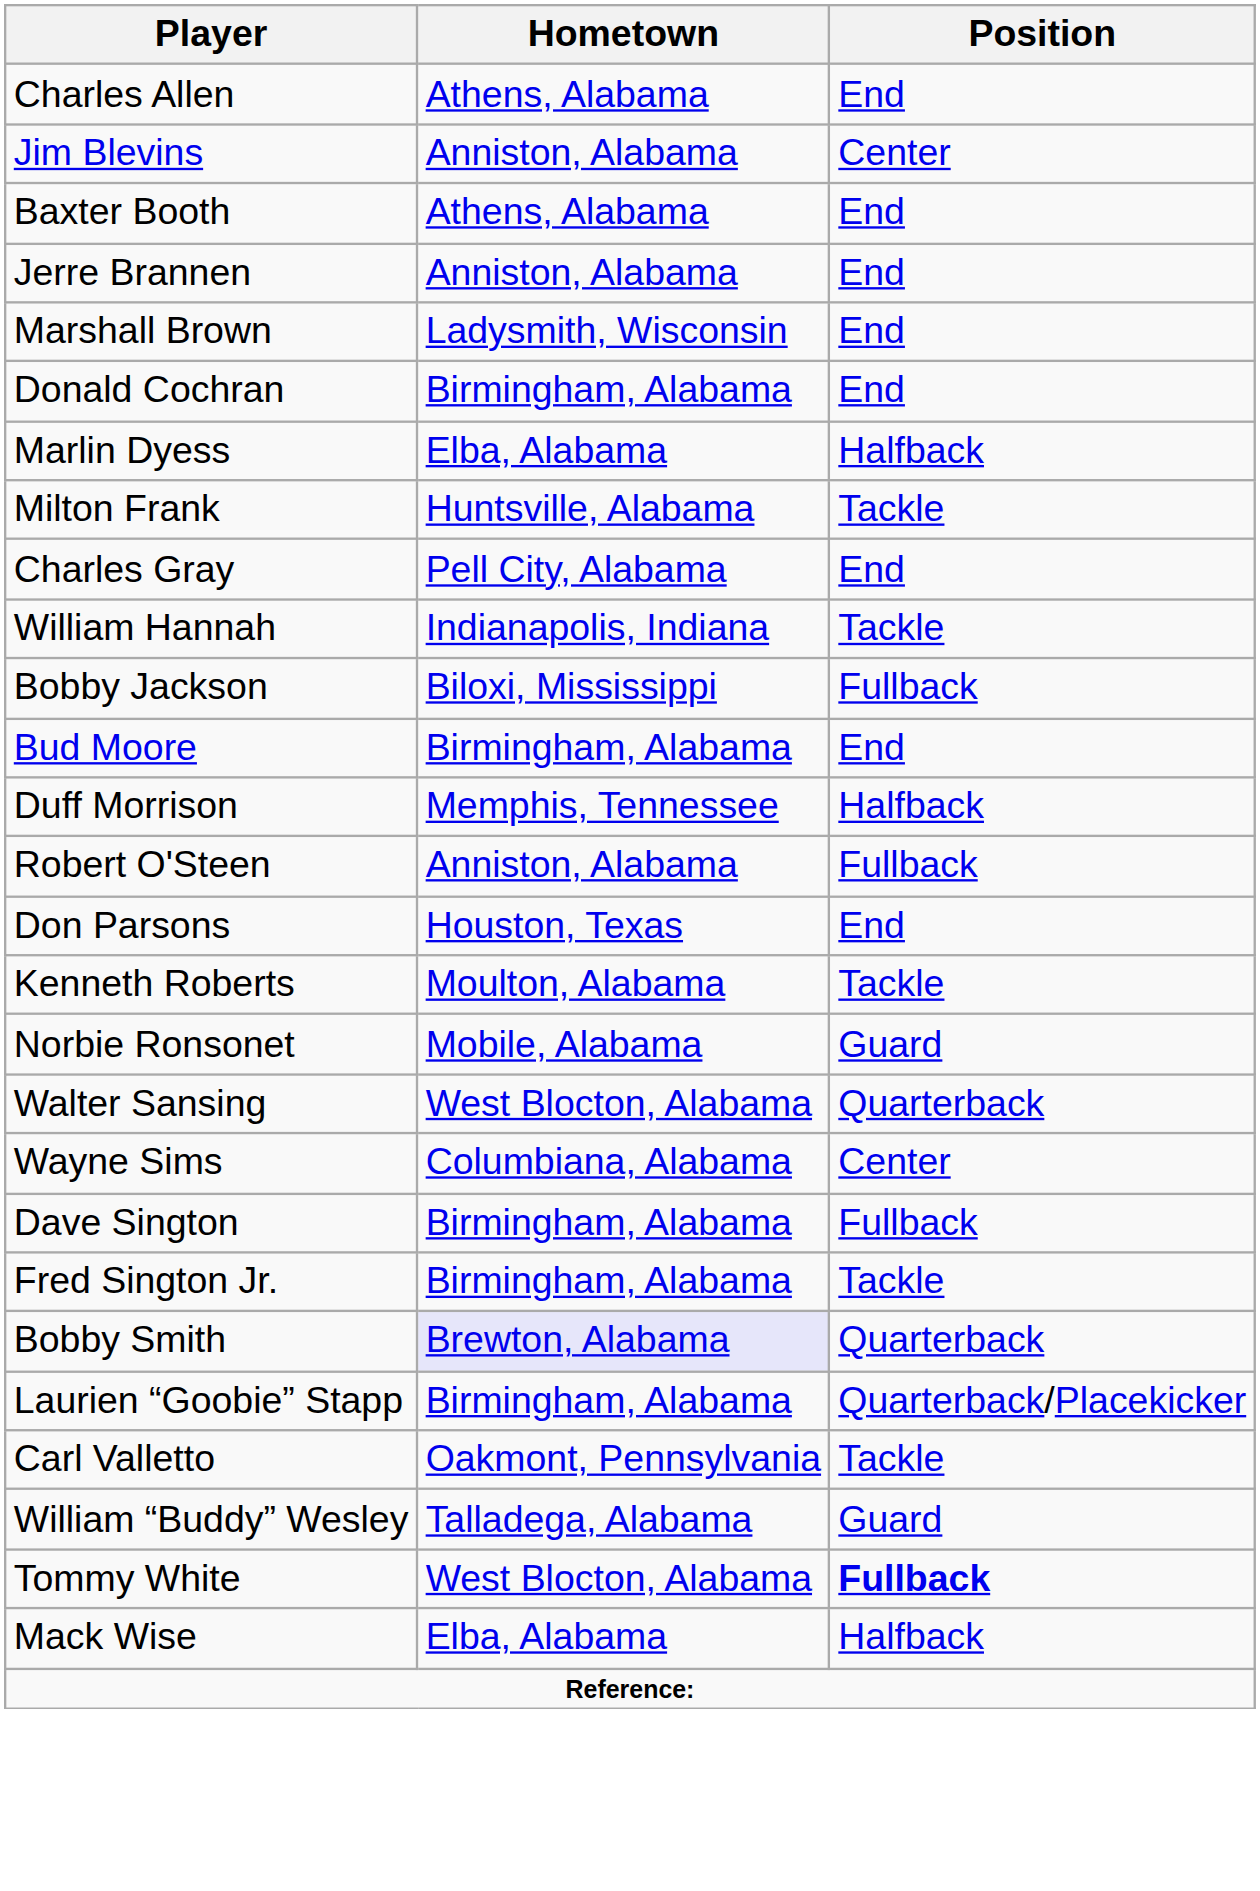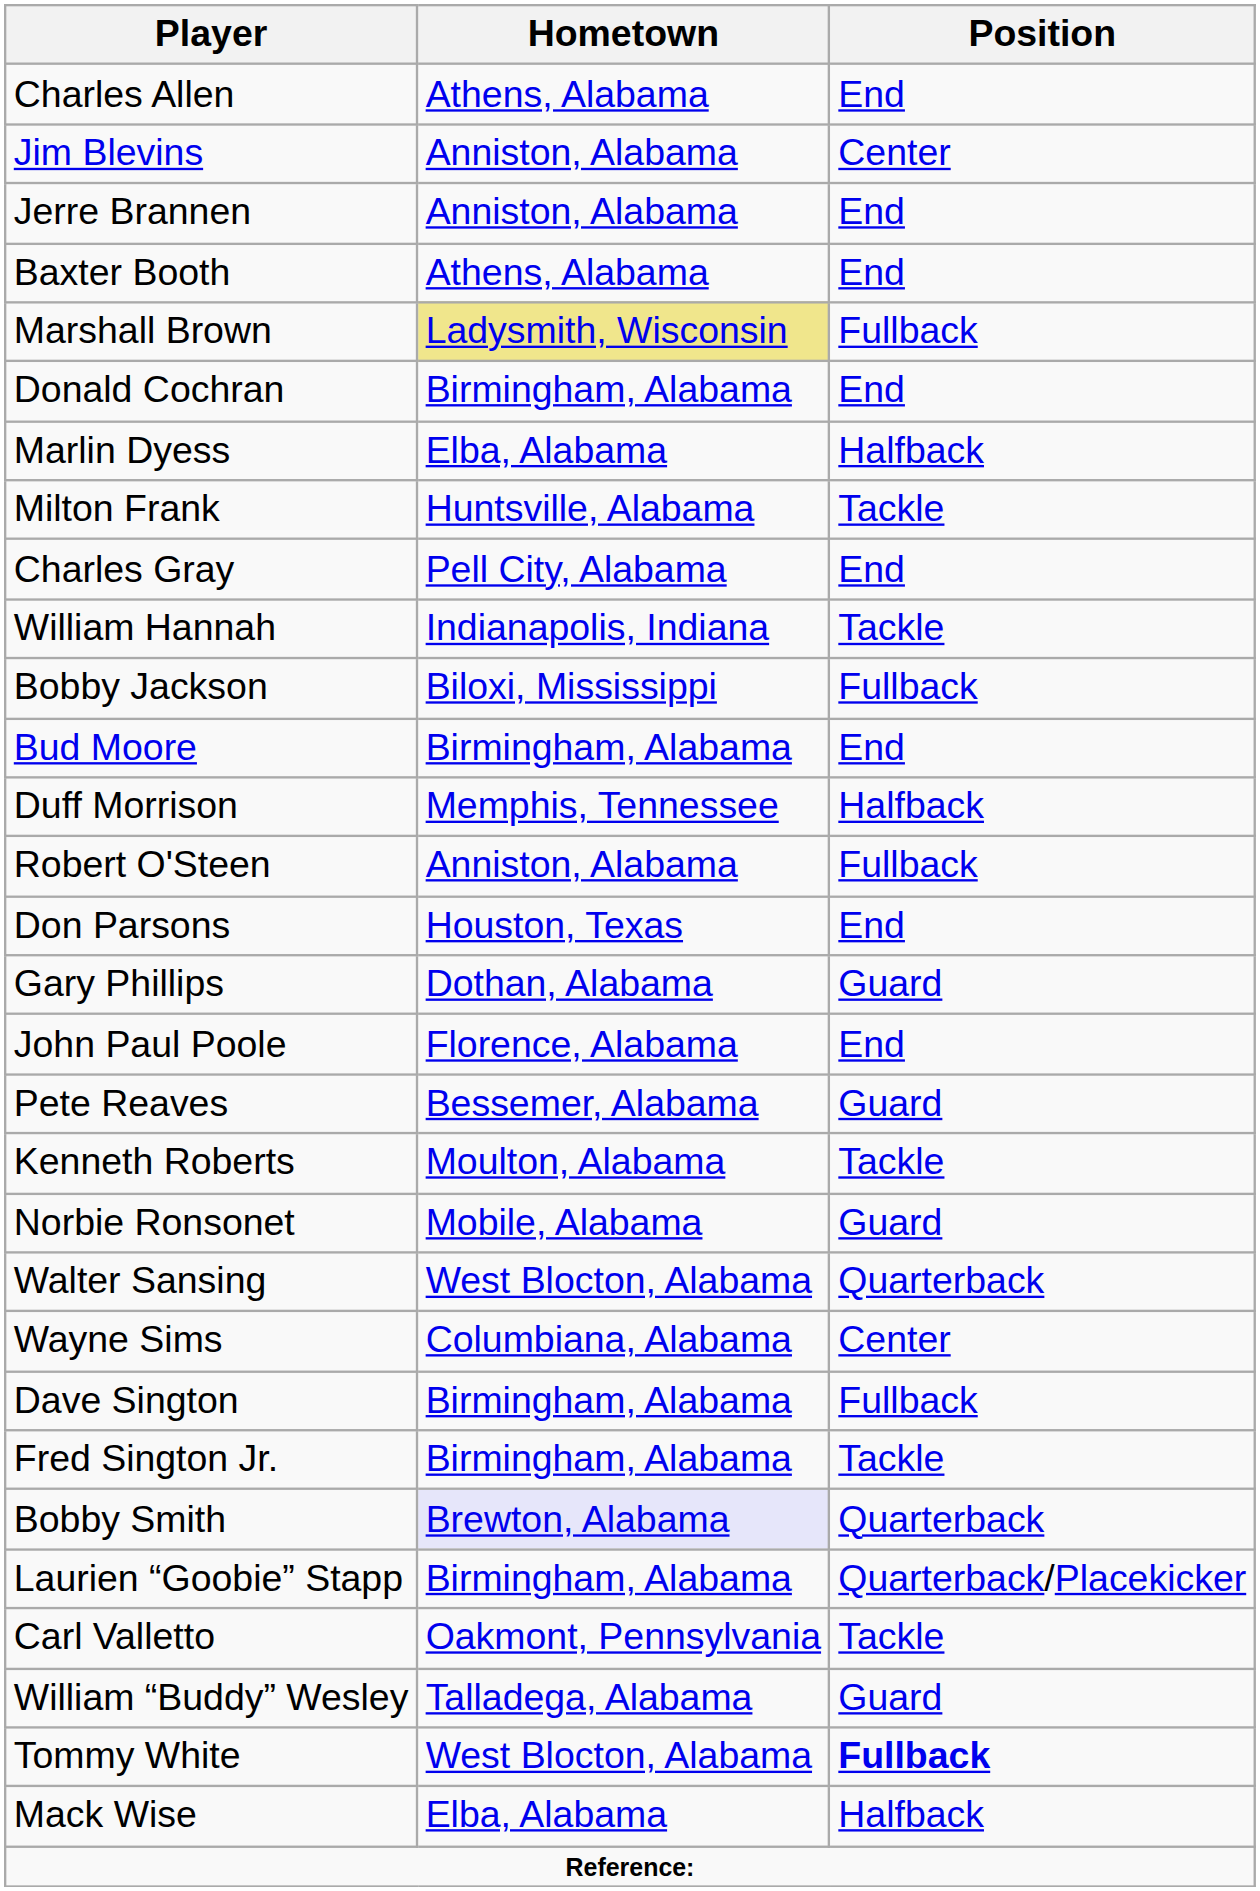 <table class="wikitable" border="1">
 <tr ;>
 <th>Player</th>
 <th>Hometown</th>
 <th>Position</th>
 </tr>
 <tr>
 <td>Charles Allen</td>
 <td><a href='#'>Athens, Alabama</a></td>
 <td><a href='#'>End</a></td>
 </tr>
 <tr>
 <td><a href='#'>Jim Blevins</a></td>
 <td><a href='#'>Anniston, Alabama</a></td>
 <td><a href='#'>Center</a></td>
 </tr>
 <tr>
+<td>Jerre Brannen</td>
+<td><a href='#'>Anniston, Alabama</a></td>
+<td><a href='#'>End</a></td>
+</tr>
+<tr>
 <td>Baxter Booth</td>
 <td><a href='#'>Athens, Alabama</a></td>
 <td><a href='#'>End</a></td>
 </tr>
 <tr>
-<td>Jerre Brannen</td>
-<td><a href='#'>Anniston, Alabama</a></td>
-<td><a href='#'>End</a></td>
-</tr>
-<tr>
 <td>Marshall Brown</td>
-<td><a href='#'>Ladysmith, Wisconsin</a></td>
-<td><a href='#'>End</a></td>
+<td style="background: khaki;"><a href='#'>Ladysmith, Wisconsin</a></td>
+<td><a href='#'>Fullback</a></td>
 </tr>
 <tr>
 <td>Donald Cochran</td>
 <td><a href='#'>Birmingham, Alabama</a></td>
 <td><a href='#'>End</a></td>
 </tr>
 <tr>
 <td>Marlin Dyess</td>
 <td><a href='#'>Elba, Alabama</a></td>
 <td><a href='#'>Halfback</a></td>
 </tr>
 <tr>
 <td>Milton Frank</td>
 <td><a href='#'>Huntsville, Alabama</a></td>
 <td><a href='#'>Tackle</a></td>
 </tr>
 <tr>
 <td>Charles Gray</td>
 <td><a href='#'>Pell City, Alabama</a></td>
 <td><a href='#'>End</a></td>
 </tr>
 <tr>
 <td>William Hannah</td>
 <td><a href='#'>Indianapolis, Indiana</a></td>
 <td><a href='#'>Tackle</a></td>
 </tr>
 <tr>
 <td>Bobby Jackson</td>
 <td><a href='#'>Biloxi, Mississippi</a></td>
 <td><a href='#'>Fullback</a></td>
 </tr>
 <tr>
 <td><a href='#'>Bud Moore</a></td>
 <td><a href='#'>Birmingham, Alabama</a></td>
 <td><a href='#'>End</a></td>
 </tr>
 <tr>
 <td>Duff Morrison</td>
 <td><a href='#'>Memphis, Tennessee</a></td>
 <td><a href='#'>Halfback</a></td>
 </tr>
 <tr>
 <td>Robert O'Steen</td>
 <td><a href='#'>Anniston, Alabama</a></td>
 <td><a href='#'>Fullback</a></td>
 </tr>
 <tr>
 <td>Don Parsons</td>
 <td><a href='#'>Houston, Texas</a></td>
 <td><a href='#'>End</a></td>
+</tr>
+<tr>
+<td>Gary Phillips</td>
+<td><a href='#'>Dothan, Alabama</a></td>
+<td><a href='#'>Guard</a></td>
+</tr>
+<tr>
+<td>John Paul Poole</td>
+<td><a href='#'>Florence, Alabama</a></td>
+<td><a href='#'>End</a></td>
+</tr>
+<tr>
+<td>Pete Reaves</td>
+<td><a href='#'>Bessemer, Alabama</a></td>
+<td><a href='#'>Guard</a></td>
 </tr>
 <tr>
 <td>Kenneth Roberts</td>
 <td><a href='#'>Moulton, Alabama</a></td>
 <td><a href='#'>Tackle</a></td>
 </tr>
 <tr>
 <td>Norbie Ronsonet</td>
 <td><a href='#'>Mobile, Alabama</a></td>
 <td><a href='#'>Guard</a></td>
 </tr>
 <tr>
 <td>Walter Sansing</td>
 <td><a href='#'>West Blocton, Alabama</a></td>
 <td><a href='#'>Quarterback</a></td>
 </tr>
 <tr>
 <td>Wayne Sims</td>
 <td><a href='#'>Columbiana, Alabama</a></td>
 <td><a href='#'>Center</a></td>
 </tr>
 <tr>
 <td>Dave Sington</td>
 <td><a href='#'>Birmingham, Alabama</a></td>
 <td><a href='#'>Fullback</a></td>
 </tr>
 <tr>
 <td>Fred Sington Jr.</td>
 <td><a href='#'>Birmingham, Alabama</a></td>
 <td><a href='#'>Tackle</a></td>
 </tr>
 <tr>
 <td>Bobby Smith</td>
 <td style="background: lavender;"><a href='#'>Brewton, Alabama</a></td>
 <td><a href='#'>Quarterback</a></td>
 </tr>
 <tr>
 <td>Laurien “Goobie” Stapp</td>
 <td><a href='#'>Birmingham, Alabama</a></td>
 <td><a href='#'>Quarterback</a>/<a href='#'>Placekicker</a></td>
 </tr>
 <tr>
 <td>Carl Valletto</td>
 <td><a href='#'>Oakmont, Pennsylvania</a></td>
 <td><a href='#'>Tackle</a></td>
 </tr>
 <tr>
 <td>William “Buddy” Wesley</td>
 <td><a href='#'>Talladega, Alabama</a></td>
 <td><a href='#'>Guard</a></td>
 </tr>
 <tr>
 <td>Tommy White</td>
 <td><a href='#'>West Blocton, Alabama</a></td>
 <td><strong><a href='#'>Fullback</a></strong></td>
 </tr>
 <tr>
 <td>Mack Wise</td>
 <td><a href='#'>Elba, Alabama</a></td>
 <td><a href='#'>Halfback</a></td>
 </tr>
 <tr>
 <td colspan="3" style="font-size: 8pt" align="center"><strong>Reference:</strong></td>
 </tr>
 </table>
